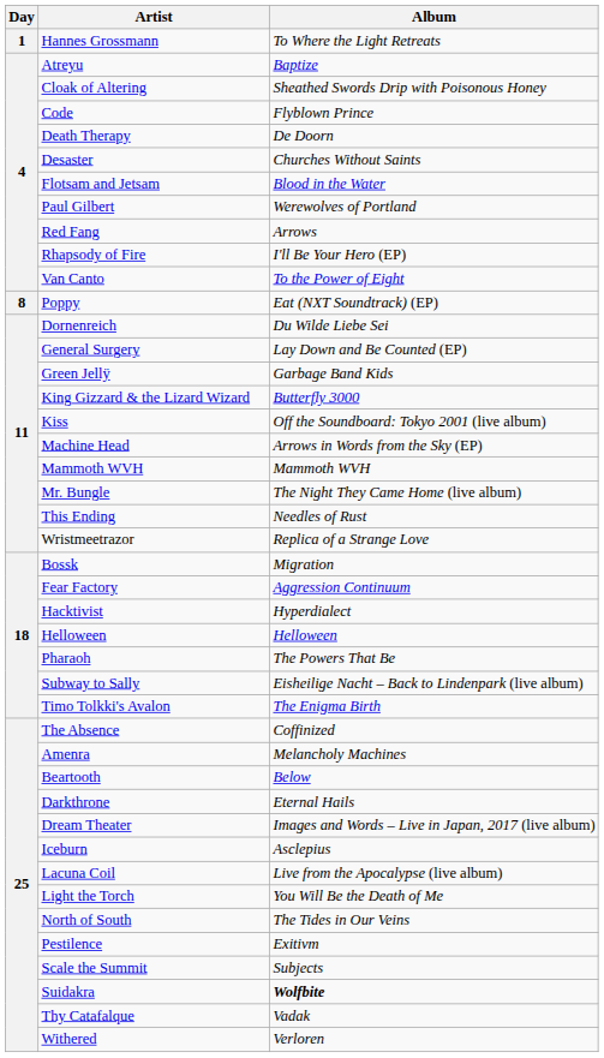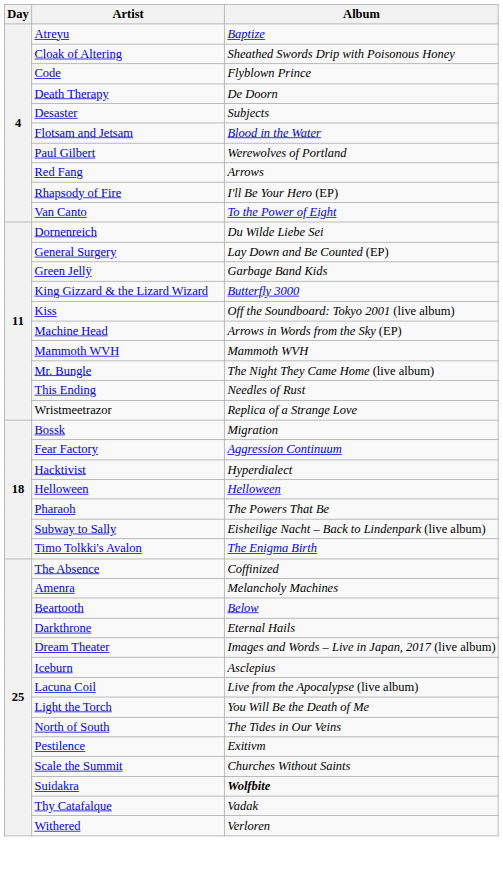 <table class="wikitable" id="table_June">
 <tr>
 <th scope="col">Day</th>
 <th scope="col" style="width:15em;">Artist</th>
 <th scope="col">Album</th>
-</tr>
-<tr>
-<th scope="row">1</th>
-<td><a href='#'>Hannes Grossmann</a></td>
-<td><em>To Where the Light Retreats</em></td>
 </tr>
 <tr>
 <th scope="row" rowspan="10">4</th>
 <td><a href='#'>Atreyu</a></td>
 <td><em><a href='#'>Baptize</a></em></td>
 </tr>
 <tr>
 <td><a href='#'>Cloak of Altering</a></td>
 <td><em>Sheathed Swords Drip with Poisonous Honey</em></td>
 </tr>
 <tr>
 <td><a href='#'>Code</a></td>
 <td><em>Flyblown Prince</em></td>
 </tr>
 <tr>
 <td><a href='#'>Death Therapy</a></td>
 <td><em>De Doorn</em></td>
 </tr>
 <tr>
 <td><a href='#'>Desaster</a></td>
-<td><em>Churches Without Saints</em></td>
+<td><em>Subjects</em></td>
 </tr>
 <tr>
 <td><a href='#'>Flotsam and Jetsam</a></td>
 <td><em><a href='#'>Blood in the Water</a></em></td>
 </tr>
 <tr>
 <td><a href='#'>Paul Gilbert</a></td>
 <td><em>Werewolves of Portland</em></td>
 </tr>
 <tr>
 <td><a href='#'>Red Fang</a></td>
 <td><em>Arrows</em></td>
 </tr>
 <tr>
 <td><a href='#'>Rhapsody of Fire</a></td>
 <td><em>I'll Be Your Hero</em> (EP)</td>
 </tr>
 <tr>
 <td><a href='#'>Van Canto</a></td>
 <td><em><a href='#'>To the Power of Eight</a></em></td>
-</tr>
-<tr>
-<th scope="row">8</th>
-<td><a href='#'>Poppy</a></td>
-<td><em>Eat (NXT Soundtrack)</em> (EP)</td>
 </tr>
 <tr>
 <th scope="row" rowspan="10">11</th>
 <td><a href='#'>Dornenreich</a></td>
 <td><em>Du Wilde Liebe Sei</em></td>
 </tr>
 <tr>
 <td><a href='#'>General Surgery</a></td>
 <td><em>Lay Down and Be Counted</em> (EP)</td>
 </tr>
 <tr>
 <td><a href='#'>Green Jellÿ</a></td>
 <td><em>Garbage Band Kids</em></td>
 </tr>
 <tr>
 <td><a href='#'>King Gizzard & the Lizard Wizard</a></td>
 <td><em><a href='#'>Butterfly 3000</a></em></td>
 </tr>
 <tr>
 <td><a href='#'>Kiss</a></td>
 <td><em>Off the Soundboard: Tokyo 2001</em> (live album)</td>
 </tr>
 <tr>
 <td><a href='#'>Machine Head</a></td>
 <td><em>Arrows in Words from the Sky</em> (EP)</td>
 </tr>
 <tr>
 <td><a href='#'>Mammoth WVH</a></td>
 <td><em>Mammoth WVH</em></td>
 </tr>
 <tr>
 <td><a href='#'>Mr. Bungle</a></td>
 <td><em>The Night They Came Home</em> (live album)</td>
 </tr>
 <tr>
 <td><a href='#'>This Ending</a></td>
 <td><em>Needles of Rust</em></td>
 </tr>
 <tr>
 <td>Wristmeetrazor</td>
 <td><em>Replica of a Strange Love</em></td>
 </tr>
 <tr>
 <th scope="row" rowspan="7">18</th>
 <td><a href='#'>Bossk</a></td>
 <td><em>Migration</em></td>
 </tr>
 <tr>
 <td><a href='#'>Fear Factory</a></td>
 <td><em><a href='#'>Aggression Continuum</a></em></td>
 </tr>
 <tr>
 <td><a href='#'>Hacktivist</a></td>
 <td><em>Hyperdialect</em></td>
 </tr>
 <tr>
 <td><a href='#'>Helloween</a></td>
 <td><em><a href='#'>Helloween</a></em></td>
 </tr>
 <tr>
 <td><a href='#'>Pharaoh</a></td>
 <td><em>The Powers That Be</em></td>
 </tr>
 <tr>
 <td><a href='#'>Subway to Sally</a></td>
 <td><em>Eisheilige Nacht – Back to Lindenpark</em> (live album)</td>
 </tr>
 <tr>
 <td><a href='#'>Timo Tolkki's Avalon</a></td>
 <td><em><a href='#'>The Enigma Birth</a></em></td>
 </tr>
 <tr>
 <th scope="row" rowspan="14">25</th>
 <td><a href='#'>The Absence</a></td>
 <td><em>Coffinized</em></td>
 </tr>
 <tr>
 <td><a href='#'>Amenra</a></td>
 <td><em>Melancholy Machines</em></td>
 </tr>
 <tr>
 <td><a href='#'>Beartooth</a></td>
 <td><em><a href='#'>Below</a></em></td>
 </tr>
 <tr>
 <td><a href='#'>Darkthrone</a></td>
 <td><em>Eternal Hails</em></td>
 </tr>
 <tr>
 <td><a href='#'>Dream Theater</a></td>
 <td><em>Images and Words – Live in Japan, 2017</em> (live album)</td>
 </tr>
 <tr>
 <td><a href='#'>Iceburn</a></td>
 <td><em>Asclepius</em></td>
 </tr>
 <tr>
 <td><a href='#'>Lacuna Coil</a></td>
 <td><em>Live from the Apocalypse</em> (live album)</td>
 </tr>
 <tr>
 <td><a href='#'>Light the Torch</a></td>
 <td><em>You Will Be the Death of Me</em></td>
 </tr>
 <tr>
 <td><a href='#'>North of South</a></td>
 <td><em>The Tides in Our Veins</em></td>
 </tr>
 <tr>
 <td><a href='#'>Pestilence</a></td>
 <td><em>Exitivm</em></td>
 </tr>
 <tr>
 <td><a href='#'>Scale the Summit</a></td>
-<td><em>Subjects</em></td>
+<td><em>Churches Without Saints</em></td>
 </tr>
 <tr>
 <td><a href='#'>Suidakra</a></td>
 <td><strong><em>Wolfbite</em></strong></td>
 </tr>
 <tr>
 <td><a href='#'>Thy Catafalque</a></td>
 <td><em>Vadak</em></td>
 </tr>
 <tr>
 <td><a href='#'>Withered</a></td>
 <td><em>Verloren</em></td>
 </tr>
 </table>
